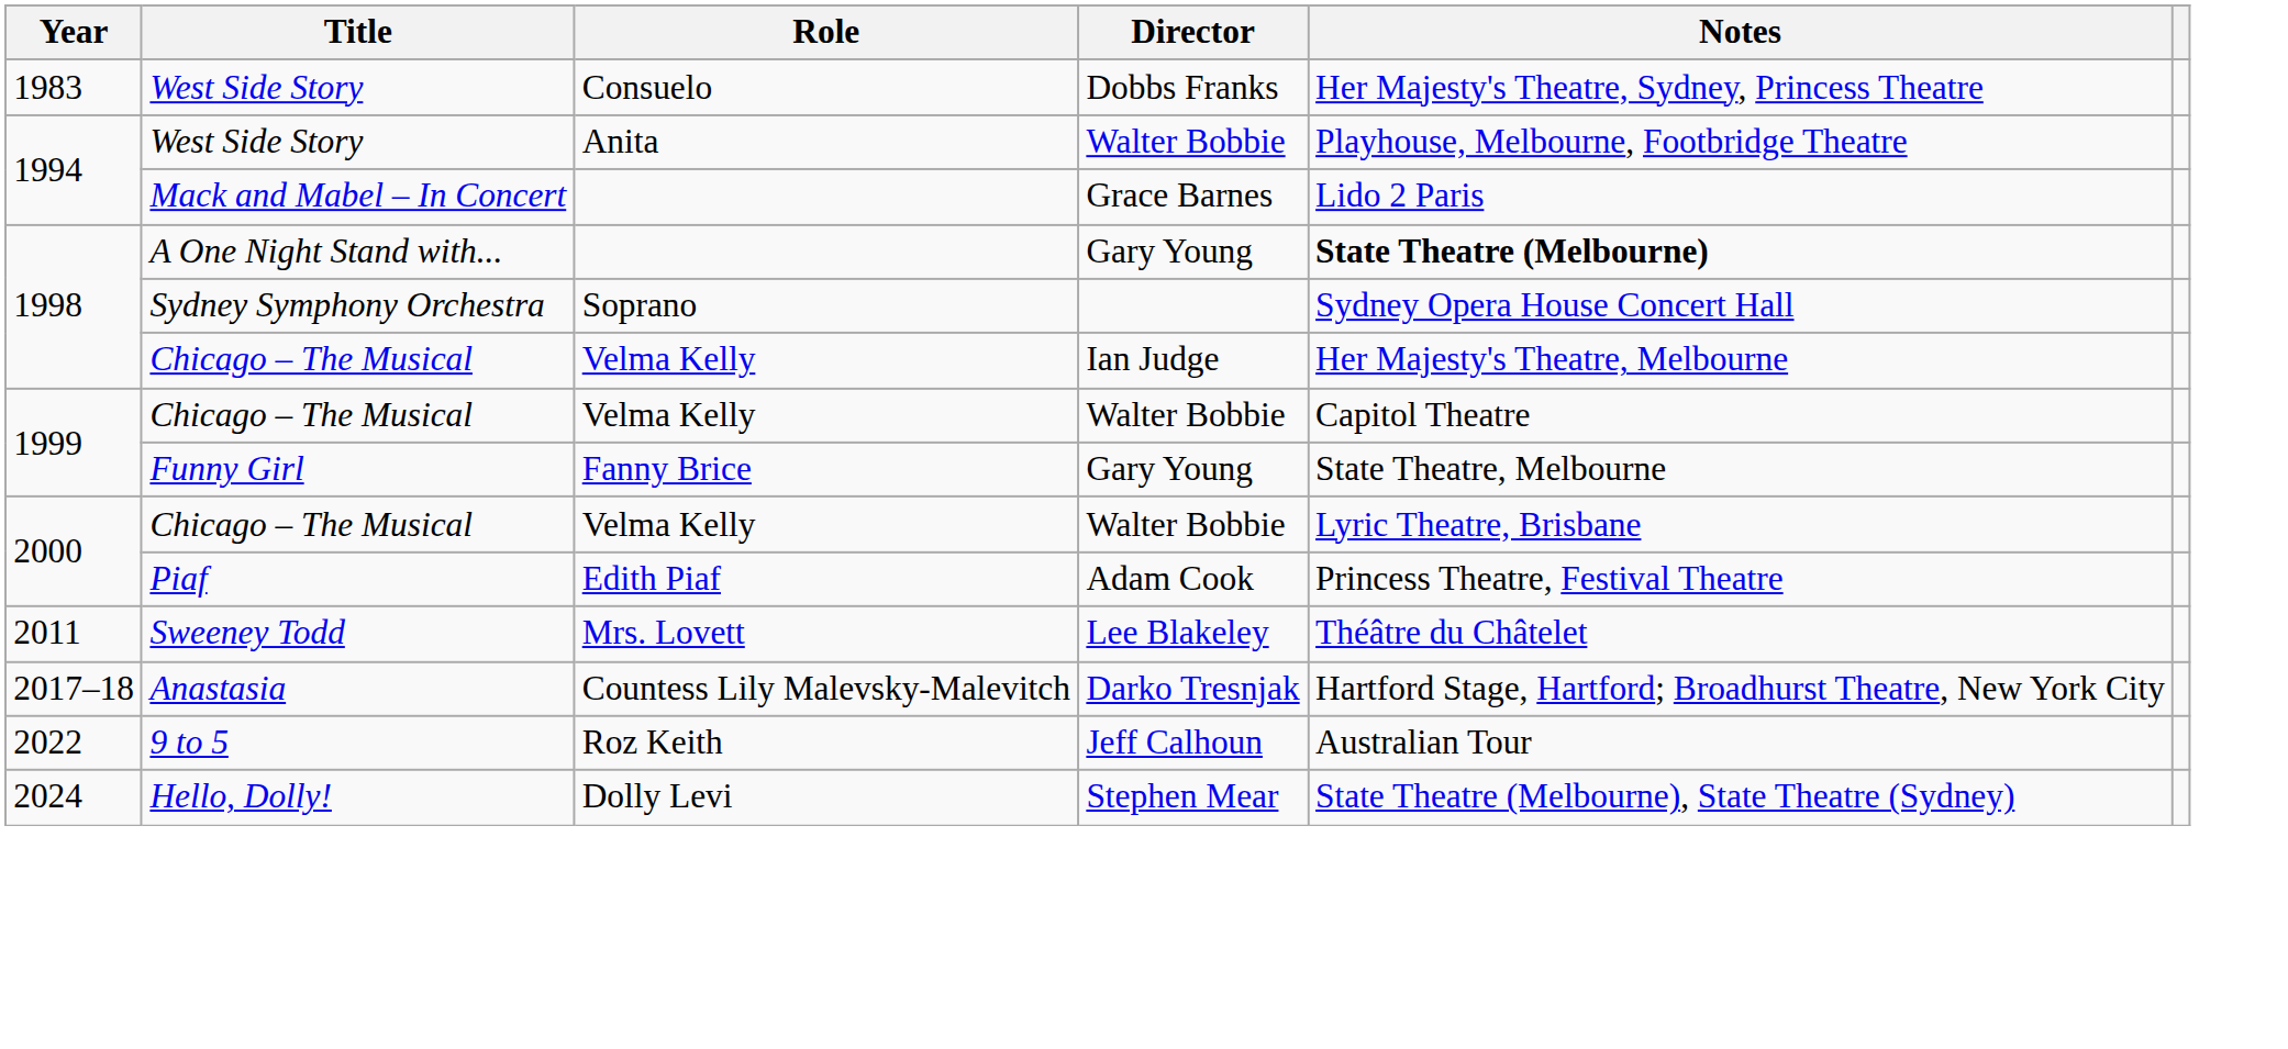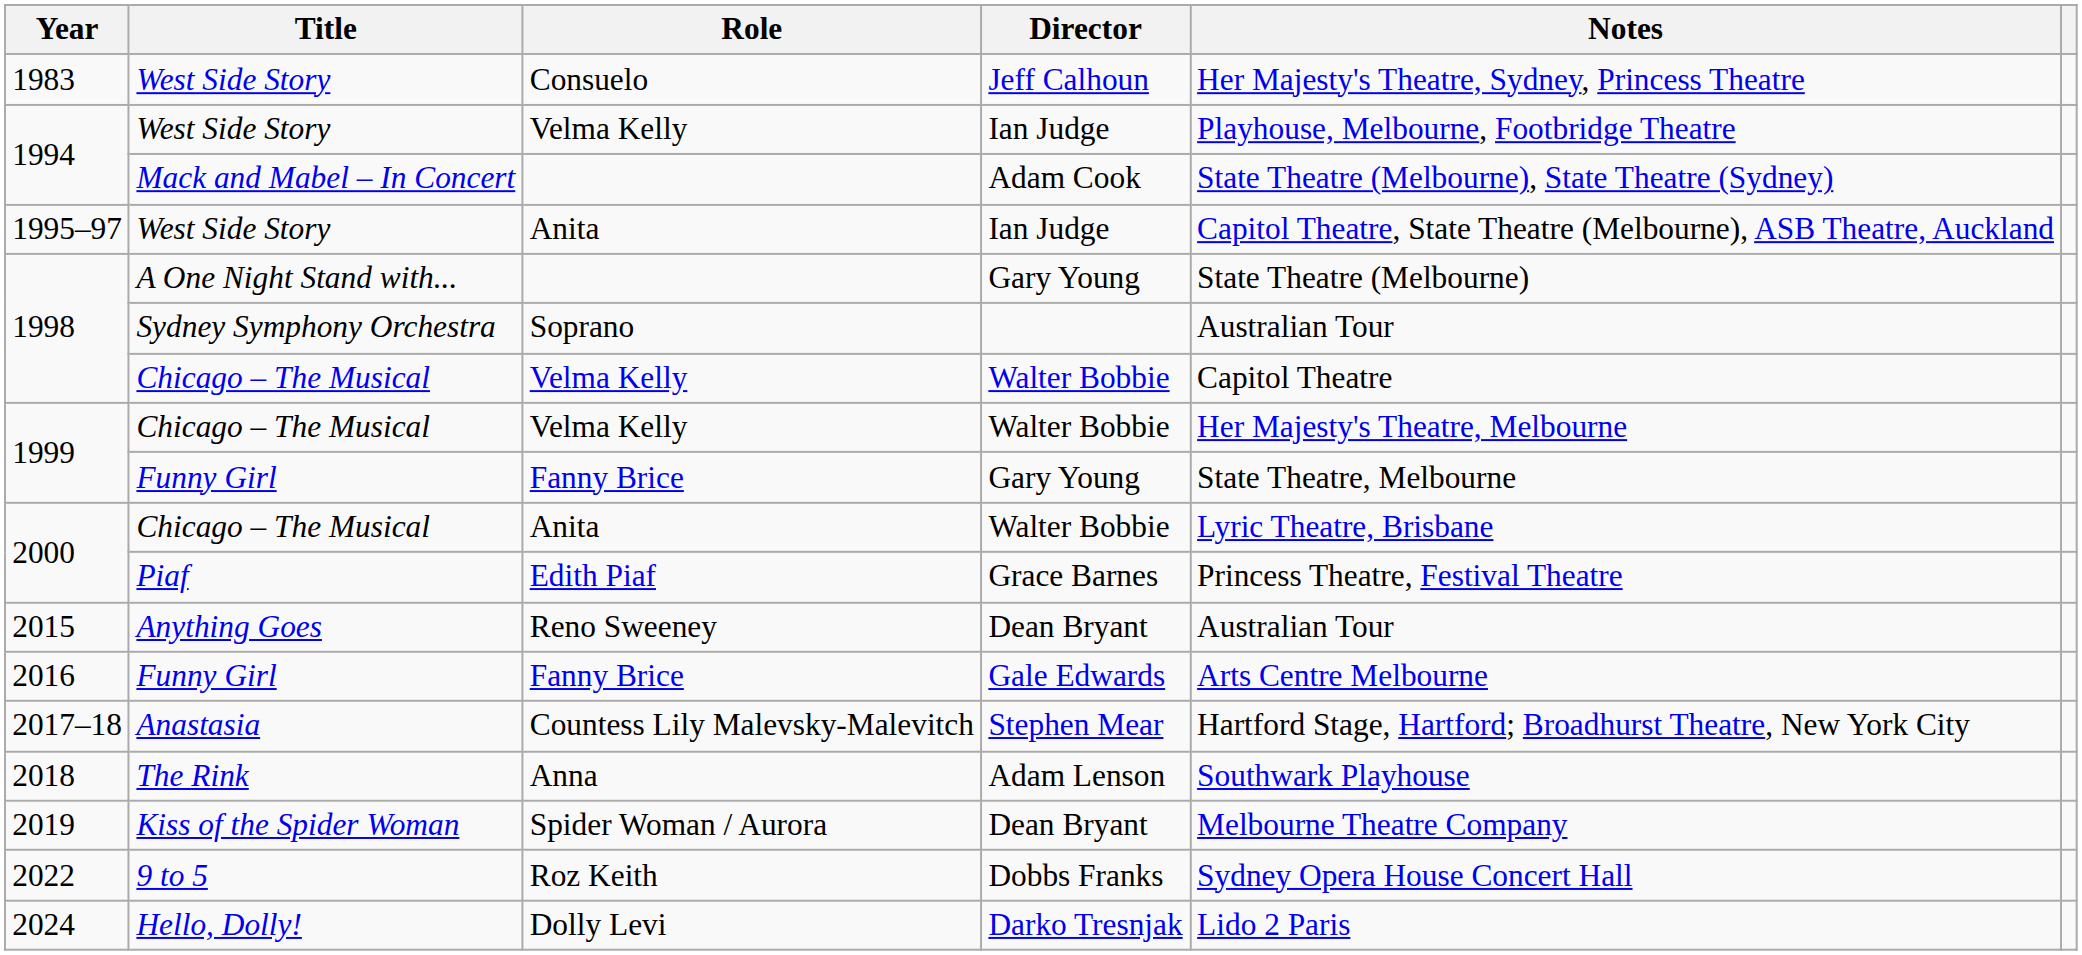 <table class="wikitable">
 <tr>
 <th>Year</th>
 <th>Title</th>
 <th>Role</th>
 <th>Director</th>
 <th>Notes</th>
 <th></th>
 </tr>
 <tr>
 <td>1983</td>
 <td><em><a href='#'>West Side Story</a></em></td>
 <td>Consuelo</td>
-<td>Dobbs Franks</td>
+<td><a href='#'>Jeff Calhoun</a></td>
 <td><a href='#'>Her Majesty's Theatre, Sydney</a>, <a href='#'>Princess Theatre</a></td>
 <td></td>
 </tr>
 <tr>
 <td rowspan="2">1994</td>
 <td><em>West Side Story</em></td>
-<td>Anita</td>
-<td><a href='#'>Walter Bobbie</a></td>
+<td>Velma Kelly</td>
+<td>Ian Judge</td>
 <td><a href='#'>Playhouse, Melbourne</a>, <a href='#'>Footbridge Theatre</a></td>
 <td></td>
 </tr>
 <tr>
 <td><em><a href='#'>Mack and Mabel – In Concert</a></em></td>
 <td></td>
-<td>Grace Barnes</td>
-<td><a href='#'>Lido 2 Paris</a></td>
+<td>Adam Cook</td>
+<td><a href='#'>State Theatre (Melbourne)</a>, <a href='#'>State Theatre (Sydney)</a></td>
+<td></td>
+</tr>
+<tr>
+<td>1995–97</td>
+<td><em>West Side Story</em></td>
+<td>Anita</td>
+<td>Ian Judge</td>
+<td><a href='#'>Capitol Theatre</a>, State Theatre (Melbourne), <a href='#'>ASB Theatre, Auckland</a></td>
 <td></td>
 </tr>
 <tr>
 <td rowspan="3">1998</td>
 <td><em>A One Night Stand with...</em></td>
 <td></td>
 <td>Gary Young</td>
-<td><strong>State Theatre (Melbourne)</strong></td>
+<td>State Theatre (Melbourne)</td>
 <td></td>
 </tr>
 <tr>
 <td><em>Sydney Symphony Orchestra</em></td>
 <td>Soprano</td>
 <td></td>
-<td><a href='#'>Sydney Opera House Concert Hall</a></td>
+<td>Australian Tour</td>
 <td></td>
 </tr>
 <tr>
 <td><em><a href='#'>Chicago – The Musical</a></em></td>
 <td><a href='#'>Velma Kelly</a></td>
-<td>Ian Judge</td>
-<td><a href='#'>Her Majesty's Theatre, Melbourne</a></td>
+<td><a href='#'>Walter Bobbie</a></td>
+<td>Capitol Theatre</td>
 <td></td>
 </tr>
 <tr>
 <td rowspan="2">1999</td>
 <td><em>Chicago – The Musical</em></td>
 <td>Velma Kelly</td>
 <td>Walter Bobbie</td>
-<td>Capitol Theatre</td>
+<td><a href='#'>Her Majesty's Theatre, Melbourne</a></td>
 <td></td>
 </tr>
 <tr>
 <td><em><a href='#'>Funny Girl</a></em></td>
 <td><a href='#'>Fanny Brice</a></td>
 <td>Gary Young</td>
 <td>State Theatre, Melbourne</td>
 <td></td>
 </tr>
 <tr>
 <td rowspan="2">2000</td>
 <td><em>Chicago – The Musical</em></td>
-<td>Velma Kelly</td>
+<td>Anita</td>
 <td>Walter Bobbie</td>
 <td><a href='#'>Lyric Theatre, Brisbane</a></td>
 <td></td>
 </tr>
 <tr>
 <td><em><a href='#'>Piaf</a></em></td>
 <td><a href='#'>Edith Piaf</a></td>
-<td>Adam Cook</td>
+<td>Grace Barnes</td>
 <td>Princess Theatre, <a href='#'>Festival Theatre</a></td>
 <td></td>
 </tr>
 <tr>
-<td>2011</td>
-<td><em><a href='#'>Sweeney Todd</a></em></td>
-<td><a href='#'>Mrs. Lovett</a></td>
-<td><a href='#'>Lee Blakeley</a></td>
-<td><a href='#'>Théâtre du Châtelet</a></td>
+<td>2015</td>
+<td><em><a href='#'>Anything Goes</a></em></td>
+<td>Reno Sweeney</td>
+<td>Dean Bryant</td>
+<td>Australian Tour</td>
+<td></td>
+</tr>
+<tr>
+<td>2016</td>
+<td><em><a href='#'>Funny Girl</a></em></td>
+<td><a href='#'>Fanny Brice</a></td>
+<td><a href='#'>Gale Edwards</a></td>
+<td><a href='#'>Arts Centre Melbourne</a></td>
 <td></td>
 </tr>
 <tr>
 <td>2017–18</td>
 <td><em><a href='#'>Anastasia</a></em></td>
 <td>Countess Lily Malevsky-Malevitch</td>
-<td><a href='#'>Darko Tresnjak</a></td>
+<td><a href='#'>Stephen Mear</a></td>
 <td>Hartford Stage, <a href='#'>Hartford</a>; <a href='#'>Broadhurst Theatre</a>, New York City</td>
+<td></td>
+</tr>
+<tr>
+<td>2018</td>
+<td><em><a href='#'>The Rink</a></em></td>
+<td>Anna</td>
+<td>Adam Lenson</td>
+<td><a href='#'>Southwark Playhouse</a></td>
+<td></td>
+</tr>
+<tr>
+<td>2019</td>
+<td><em><a href='#'>Kiss of the Spider Woman</a></em></td>
+<td>Spider Woman / Aurora</td>
+<td>Dean Bryant</td>
+<td><a href='#'>Melbourne Theatre Company</a></td>
 <td></td>
 </tr>
 <tr>
 <td>2022</td>
 <td><em><a href='#'>9 to 5</a></em></td>
 <td>Roz Keith</td>
-<td><a href='#'>Jeff Calhoun</a></td>
-<td>Australian Tour</td>
+<td>Dobbs Franks</td>
+<td><a href='#'>Sydney Opera House Concert Hall</a></td>
 <td></td>
 </tr>
 <tr>
 <td>2024</td>
 <td><a href='#'><em>Hello, Dolly!</em></a></td>
 <td>Dolly Levi</td>
-<td><a href='#'>Stephen Mear</a></td>
-<td><a href='#'>State Theatre (Melbourne)</a>, <a href='#'>State Theatre (Sydney)</a></td>
+<td><a href='#'>Darko Tresnjak</a></td>
+<td><a href='#'>Lido 2 Paris</a></td>
 <td></td>
 </tr>
 </table>
